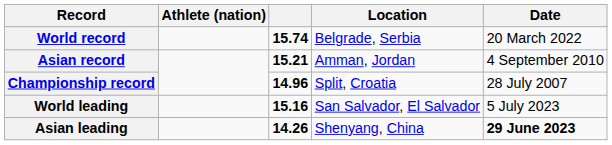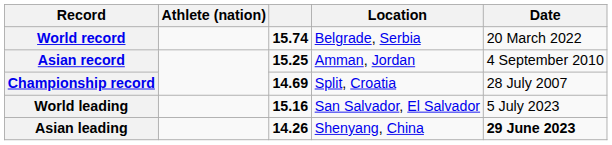 <table class="wikitable">
 <tr>
 <th scope="col">Record</th>
 <th scope="col">Athlete (nation)</th>
 <th scope="col"></th>
 <th scope="col">Location</th>
 <th scope="col">Date</th>
 </tr>
 <tr>
 <th scope="row"><a href='#'>World record</a></th>
 <td></td>
 <td align="center"><strong>15.74</strong></td>
 <td><a href='#'>Belgrade</a>, <a href='#'>Serbia</a></td>
 <td>20 March 2022</td>
 </tr>
 <tr>
 <th scope="row"><a href='#'>Asian record</a></th>
 <td rowspan="2"></td>
-<td align="center"><strong>15.21</strong></td>
+<td align="center"><strong>15.25</strong></td>
 <td><a href='#'>Amman</a>, <a href='#'>Jordan</a></td>
 <td>4 September 2010</td>
 </tr>
 <tr>
 <th scope="row"><a href='#'>Championship record</a></th>
-<td align="center"><strong>14.96</strong></td>
+<td align="center"><strong>14.69</strong></td>
 <td><a href='#'>Split</a>, <a href='#'>Croatia</a></td>
 <td>28 July 2007</td>
 </tr>
 <tr>
 <th scope="row">World leading</th>
 <td></td>
 <td align="center"><strong>15.16</strong></td>
 <td><a href='#'>San Salvador</a>, <a href='#'>El Salvador</a></td>
 <td>5 July 2023</td>
 </tr>
 <tr>
 <th scope="row">Asian leading</th>
 <td></td>
 <td align="center"><strong>14.26</strong></td>
 <td><a href='#'>Shenyang</a>, <a href='#'>China</a></td>
 <td><strong>29 June 2023</strong></td>
 </tr>
 </table>
